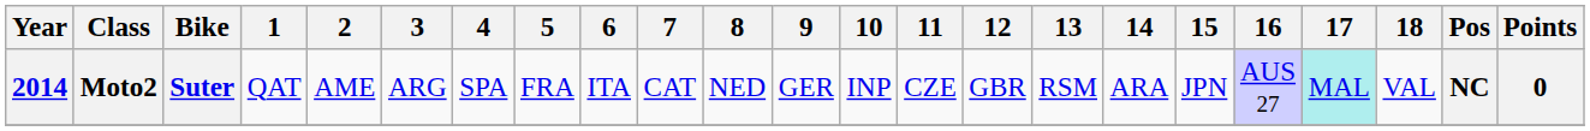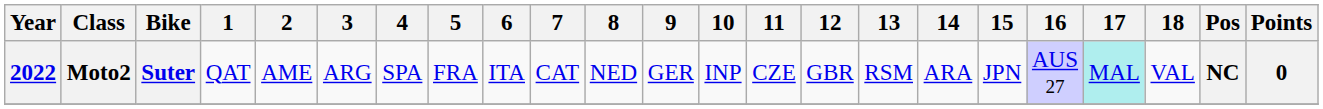 <table class="wikitable" style="text-align:center">
 <tr>
 <th>Year</th>
 <th>Class</th>
 <th>Bike</th>
 <th>1</th>
 <th>2</th>
 <th>3</th>
 <th>4</th>
 <th>5</th>
 <th>6</th>
 <th>7</th>
 <th>8</th>
 <th>9</th>
 <th>10</th>
 <th>11</th>
 <th>12</th>
 <th>13</th>
 <th>14</th>
 <th>15</th>
 <th>16</th>
 <th>17</th>
 <th>18</th>
 <th>Pos</th>
 <th>Points</th>
 </tr>
 <tr>
-<th align="left"><a href='#'>2014</a></th>
+<th align="left"><a href='#'>2022</a></th>
 <th align="left">Moto2</th>
 <th align="left"><a href='#'>Suter</a></th>
 <td><a href='#'>QAT</a></td>
 <td><a href='#'>AME</a></td>
 <td><a href='#'>ARG</a></td>
 <td><a href='#'>SPA</a></td>
 <td><a href='#'>FRA</a></td>
 <td><a href='#'>ITA</a></td>
 <td><a href='#'>CAT</a></td>
 <td><a href='#'>NED</a></td>
 <td><a href='#'>GER</a></td>
 <td><a href='#'>INP</a></td>
 <td><a href='#'>CZE</a></td>
 <td><a href='#'>GBR</a></td>
 <td><a href='#'>RSM</a></td>
 <td><a href='#'>ARA</a></td>
 <td><a href='#'>JPN</a></td>
 <td style="background:#cfcfff;"><a href='#'>AUS</a><br><small>27</small></td>
 <td style="background: paleturquoise;"><a href='#'>MAL</a></td>
 <td><a href='#'>VAL</a></td>
 <th>NC</th>
 <th>0</th>
 </tr>
 <tr>
 </tr>
 </table>
